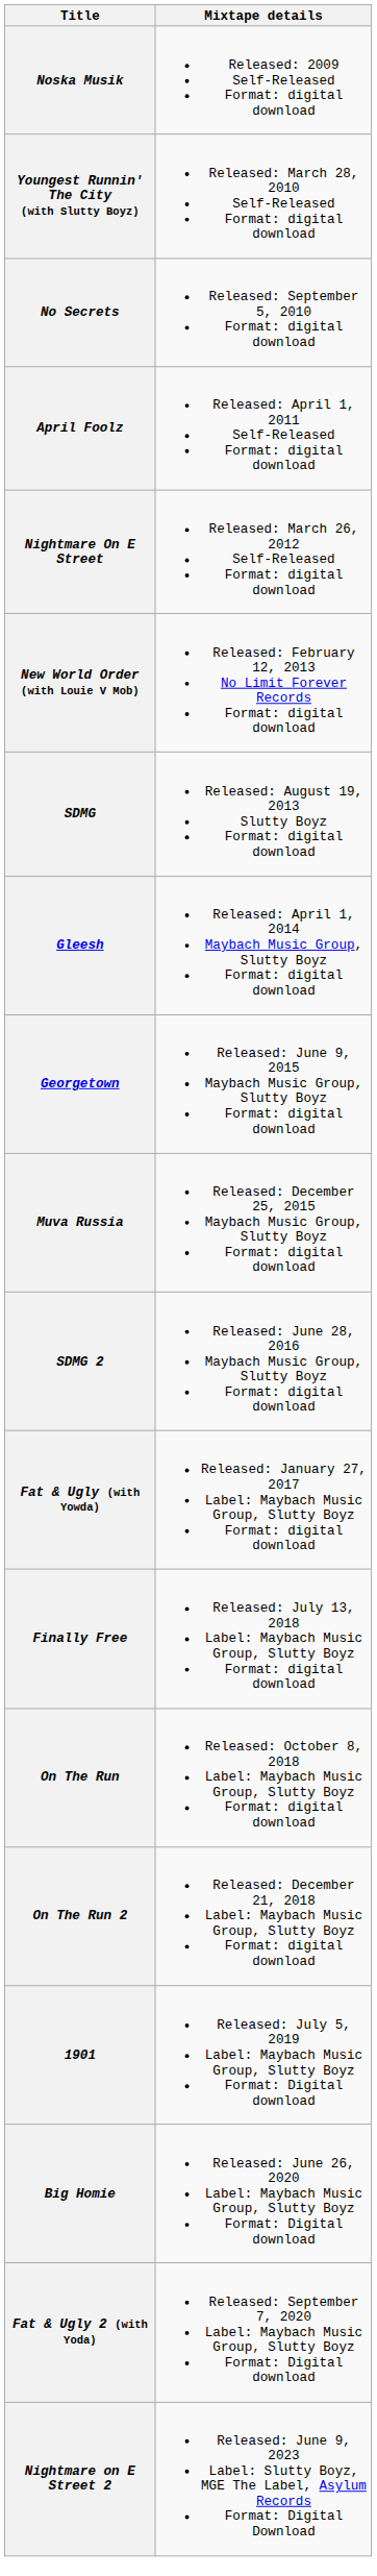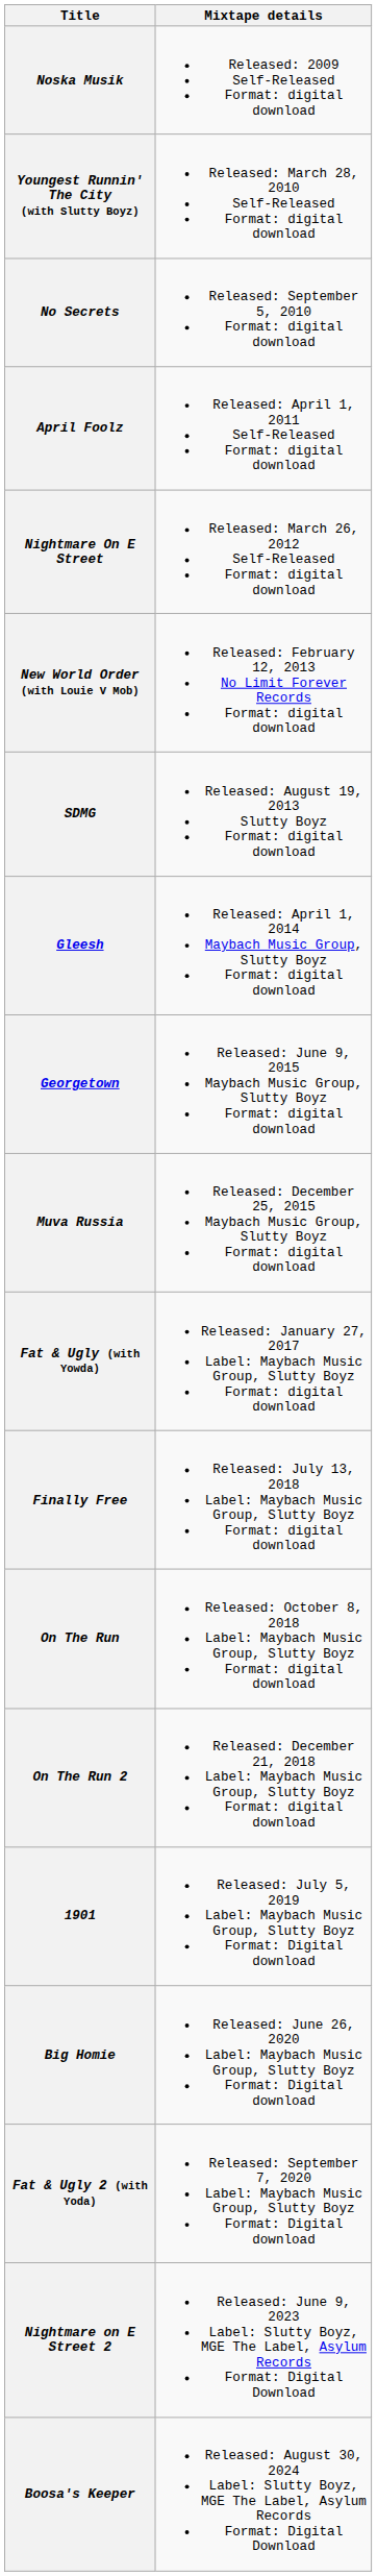 <table class="wikitable plainrowheaders" style="text-align:center;">
 <tr>
 <th scope="col" style="width:11em;">Title</th>
 <th scope="col" style="width:16em;">Mixtape details</th>
 </tr>
 <tr>
 <th scope="row"><em>Noska Musik</em><br></th>
 <td><br><ul><li>Released: 2009</li><li> Self-Released</li><li>Format: digital download</li></ul></td>
 </tr>
 <tr>
 <th scope="row"><em>Youngest Runnin' The City</em><br><small>(with Slutty Boyz)</small></th>
 <td><br><ul><li>Released: March 28, 2010</li><li> Self-Released</li><li>Format: digital download</li></ul></td>
 </tr>
 <tr>
 <th scope="row"><em>No Secrets</em></th>
 <td><br><ul><li>Released: September 5, 2010</li><li>Format: digital download</li></ul></td>
 </tr>
 <tr>
 <th scope="row"><em>April Foolz</em></th>
 <td><br><ul><li>Released: April 1, 2011</li><li> Self-Released</li><li>Format: digital download</li></ul></td>
 </tr>
 <tr>
 <th scope="row"><em>Nightmare On E Street</em></th>
 <td><br><ul><li>Released: March 26, 2012</li><li> Self-Released</li><li>Format: digital download</li></ul></td>
 </tr>
 <tr>
 <th scope="row"><em>New World Order</em><br><small>(with Louie V Mob)</small></th>
 <td><br><ul><li>Released: February 12, 2013</li><li> <a href='#'>No Limit Forever Records</a></li><li>Format: digital download</li></ul></td>
 </tr>
 <tr>
 <th scope="row"><em>SDMG</em></th>
 <td><br><ul><li>Released: August 19, 2013</li><li> Slutty Boyz</li><li>Format: digital download</li></ul></td>
 </tr>
 <tr>
 <th scope="row"><em><a href='#'>Gleesh</a></em></th>
 <td><br><ul><li>Released: April 1, 2014</li><li> <a href='#'>Maybach Music Group</a>, Slutty Boyz</li><li>Format: digital download</li></ul></td>
 </tr>
 <tr>
 <th scope="row"><em><a href='#'>Georgetown</a></em></th>
 <td><br><ul><li>Released: June 9, 2015</li><li> Maybach Music Group, Slutty Boyz</li><li>Format: digital download</li></ul></td>
 </tr>
 <tr>
 <th scope="row"><em>Muva Russia</em></th>
 <td><br><ul><li>Released: December 25, 2015</li><li> Maybach Music Group, Slutty Boyz</li><li>Format: digital download</li></ul></td>
 </tr>
 <tr>
-<th scope="row"><em>SDMG 2</em></th>
-<td><br><ul><li>Released: June 28, 2016</li><li> Maybach Music Group, Slutty Boyz</li><li>Format: digital download</li></ul></td>
-</tr>
-<tr>
 <th scope="row"><em>Fat & Ugly</em> <small>(with Yowda)</small></th>
 <td><br><ul><li>Released: January 27, 2017</li><li>Label: Maybach Music Group, Slutty Boyz</li><li>Format: digital download</li></ul></td>
 </tr>
 <tr>
 <th scope="row"><em>Finally Free</em></th>
 <td><br><ul><li>Released: July 13, 2018</li><li>Label: Maybach Music Group, Slutty Boyz</li><li>Format: digital download</li></ul></td>
 </tr>
 <tr>
 <th scope="row"><em>On The Run</em></th>
 <td><br><ul><li>Released: October 8, 2018</li><li>Label: Maybach Music Group, Slutty Boyz</li><li>Format: digital download</li></ul></td>
 </tr>
 <tr>
 <th scope="row"><em>On The Run 2</em></th>
 <td><br><ul><li>Released: December 21, 2018</li><li>Label: Maybach Music Group, Slutty Boyz</li><li>Format: digital download</li></ul></td>
 </tr>
 <tr>
 <th scope="row"><em>1901</em></th>
 <td><br><ul><li>Released: July 5, 2019</li><li>Label: Maybach Music Group, Slutty Boyz</li><li>Format: Digital download</li></ul></td>
 </tr>
 <tr>
 <th scope="row"><em>Big Homie</em></th>
 <td><br><ul><li>Released: June 26, 2020</li><li>Label: Maybach Music Group, Slutty Boyz</li><li>Format: Digital download</li></ul></td>
 </tr>
 <tr>
 <th scope="row"><em>Fat & Ugly 2</em> <small>(with Yoda)</small></th>
 <td><br><ul><li>Released: September 7, 2020</li><li>Label: Maybach Music Group, Slutty Boyz</li><li>Format: Digital download</li></ul></td>
 </tr>
 <tr>
 <th scope="row"><em>Nightmare on E Street 2</em></th>
 <td><br><ul><li>Released: June 9, 2023</li><li>Label: Slutty Boyz, MGE The Label, <a href='#'>Asylum Records</a></li><li>Format: Digital Download</li></ul></td>
 </tr>
+<tr>
+<th scope="row"><em>Boosa's Keeper</em></th>
+<td><br><ul><li>Released: August 30, 2024</li><li>Label: Slutty Boyz, MGE The Label, Asylum Records</li><li>Format: Digital Download</li></ul></td>
+</tr>
 </table>
